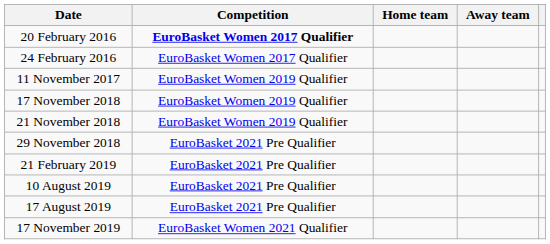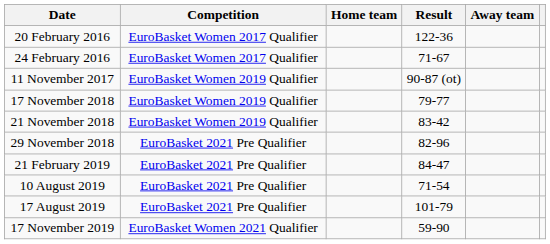 <table class="wikitable" style="width:73%; text-align:center">
 <tr>
 <th>Date</th>
 <th>Competition</th>
 <th>Home team</th>
+<th>Result</th>
 <th>Away team</th>
 <th></th>
 </tr>
 <tr>
 <td>20 February 2016</td>
-<td><strong><a href='#'>EuroBasket Women 2017</a> Qualifier</strong></td>
+<td><a href='#'>EuroBasket Women 2017</a> Qualifier</td>
 <td align=right></td>
+<td>122-36</td>
 <td align=left></td>
 <td></td>
 </tr>
 <tr>
 <td>24 February 2016</td>
 <td><a href='#'>EuroBasket Women 2017</a> Qualifier</td>
 <td align=right></td>
+<td>71-67</td>
 <td align=left></td>
 <td></td>
 </tr>
 <tr>
 <td>11 November 2017</td>
 <td><a href='#'>EuroBasket Women 2019</a> Qualifier</td>
 <td align=right></td>
+<td>90-87 (ot)</td>
 <td align=left></td>
 <td></td>
 </tr>
 <tr>
 <td>17 November 2018</td>
 <td><a href='#'>EuroBasket Women 2019</a> Qualifier</td>
 <td align=right></td>
+<td>79-77</td>
 <td align=left></td>
 <td></td>
 </tr>
 <tr>
 <td>21 November 2018</td>
 <td><a href='#'>EuroBasket Women 2019</a> Qualifier</td>
 <td align=right></td>
+<td>83-42</td>
 <td align=left></td>
 <td></td>
 </tr>
 <tr>
 <td>29 November 2018</td>
 <td><a href='#'>EuroBasket 2021</a> Pre Qualifier</td>
 <td align=right></td>
+<td>82-96</td>
 <td align=left></td>
 <td></td>
 </tr>
 <tr>
 <td>21 February 2019</td>
 <td><a href='#'>EuroBasket 2021</a> Pre Qualifier</td>
 <td align=right></td>
+<td>84-47</td>
 <td align=left></td>
 <td></td>
 </tr>
 <tr>
 <td>10 August 2019</td>
 <td><a href='#'>EuroBasket 2021</a> Pre Qualifier</td>
 <td align=right></td>
+<td>71-54</td>
 <td align=left></td>
 <td></td>
 </tr>
 <tr>
 <td>17 August 2019</td>
 <td><a href='#'>EuroBasket 2021</a> Pre Qualifier</td>
 <td align=right></td>
+<td>101-79</td>
 <td align=left></td>
 <td></td>
 </tr>
 <tr>
 <td>17 November 2019</td>
 <td><a href='#'>EuroBasket Women 2021</a> Qualifier</td>
 <td align=right></td>
+<td>59-90</td>
 <td align=left></td>
 <td></td>
 </tr>
 </table>
